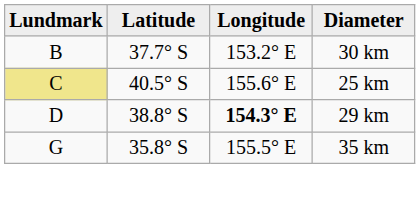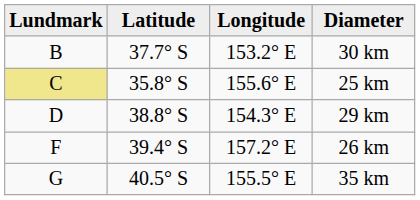 <table class="wikitable">
 <tr>
 <th width="25%" style="background:#eeeeee;">Lundmark</th>
 <th width="25%" style="background:#eeeeee;">Latitude</th>
 <th width="25%" style="background:#eeeeee;">Longitude</th>
 <th width="25%" style="background:#eeeeee;">Diameter</th>
 </tr>
 <tr>
 <td align="center">B</td>
 <td align="center">37.7° S</td>
 <td align="center">153.2° E</td>
 <td align="center">30 km</td>
 </tr>
 <tr>
 <td align="center" style="background: khaki;">C</td>
-<td align="center">40.5° S</td>
+<td align="center">35.8° S</td>
 <td align="center">155.6° E</td>
 <td align="center">25 km</td>
 </tr>
 <tr>
 <td align="center">D</td>
 <td align="center">38.8° S</td>
-<td align="center"><strong>154.3° E</strong></td>
+<td align="center">154.3° E</td>
 <td align="center">29 km</td>
 </tr>
 <tr>
+<td align="center">F</td>
+<td align="center">39.4° S</td>
+<td align="center">157.2° E</td>
+<td align="center">26 km</td>
+</tr>
+<tr>
 <td align="center">G</td>
-<td align="center">35.8° S</td>
+<td align="center">40.5° S</td>
 <td align="center">155.5° E</td>
 <td align="center">35 km</td>
 </tr>
 </table>
